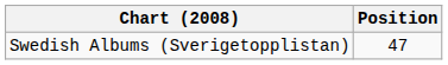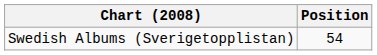 <table class="wikitable">
 <tr>
 <th>Chart (2008)</th>
 <th>Position</th>
 </tr>
 <tr>
 <td>Swedish Albums (Sverigetopplistan)</td>
-<td align="center">47</td>
+<td align="center">54</td>
 </tr>
 </table>
